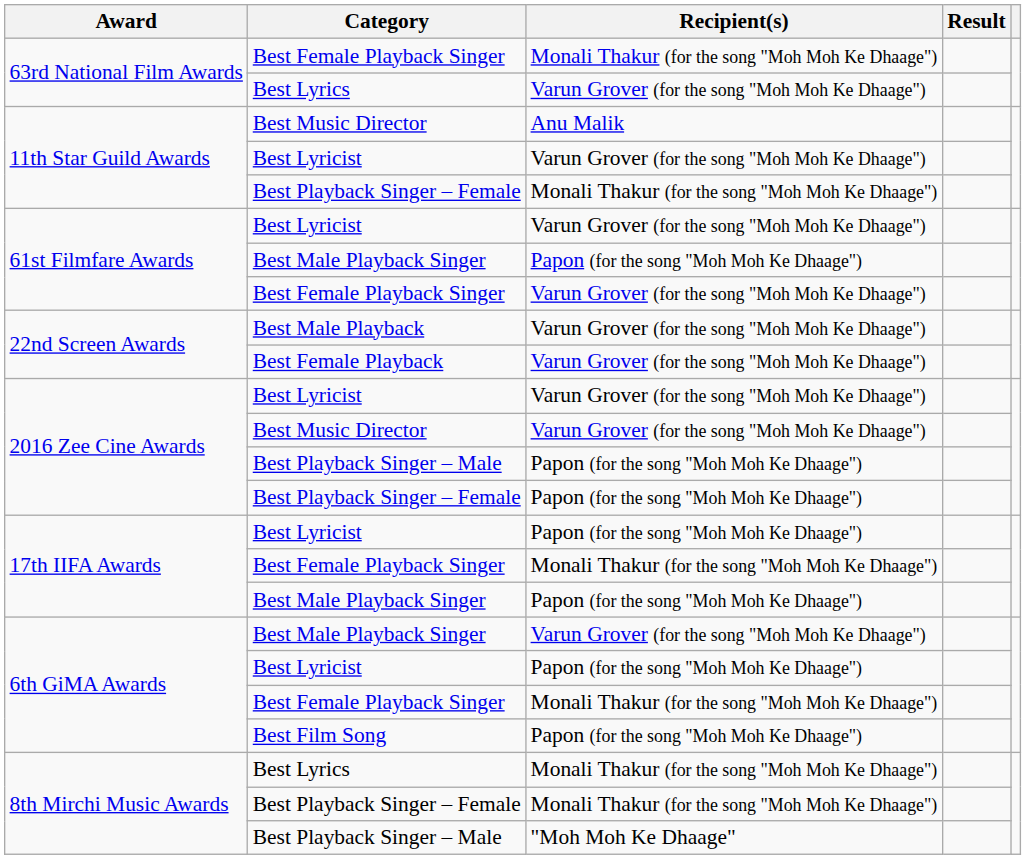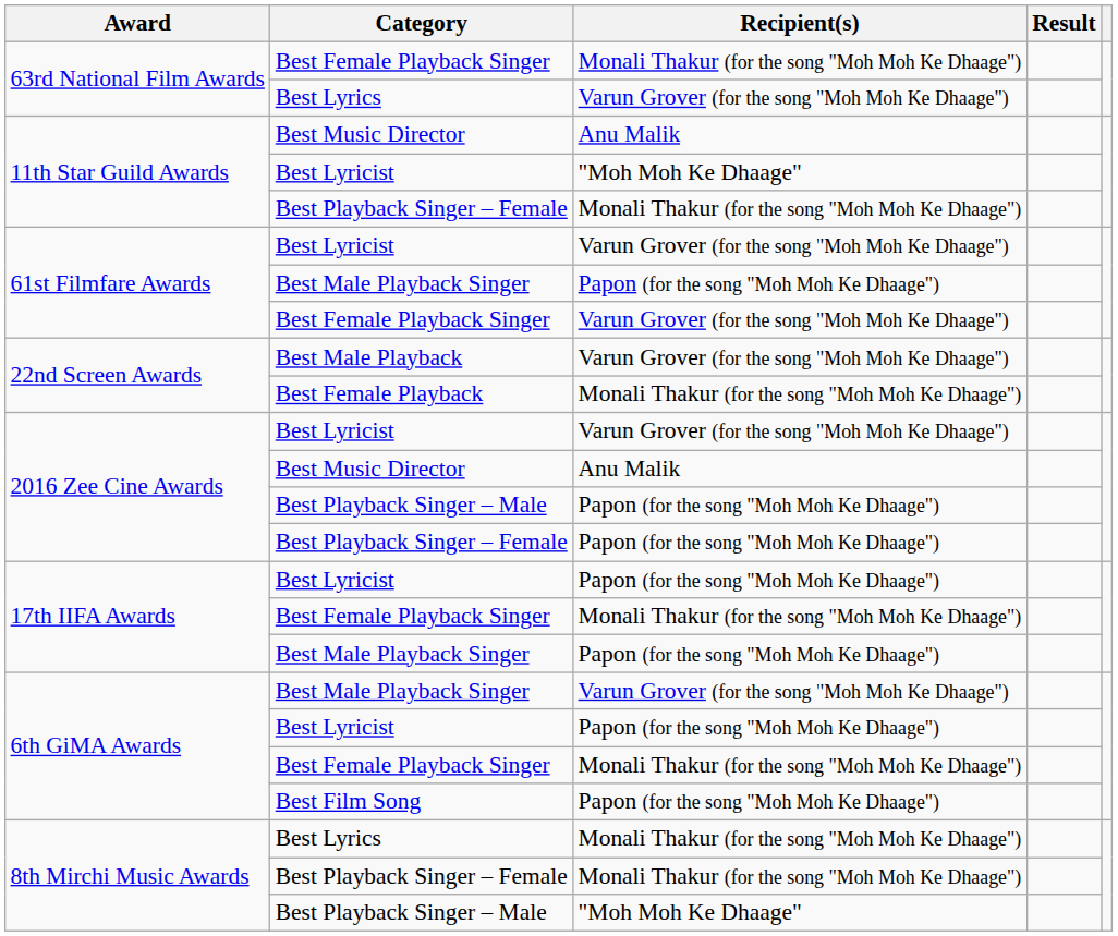 <table class="wikitable sortable">
 <tr>
 <th>Award</th>
 <th>Category</th>
 <th>Recipient(s)</th>
 <th>Result</th>
 <th class="unsortable"></th>
 </tr>
 <tr>
 <td rowspan="2"><a href='#'>63rd National Film Awards</a></td>
 <td><a href='#'>Best Female Playback Singer</a></td>
 <td><a href='#'>Monali Thakur</a> <small>(for the song "Moh Moh Ke Dhaage")</small></td>
 <td></td>
 <td rowspan="2" align="center"></td>
 </tr>
 <tr>
 <td><a href='#'>Best Lyrics</a></td>
 <td><a href='#'>Varun Grover</a> <small>(for the song "Moh Moh Ke Dhaage")</small></td>
 <td></td>
 </tr>
 <tr>
 <td rowspan="3"><a href='#'>11th Star Guild Awards</a></td>
 <td><a href='#'>Best Music Director</a></td>
 <td><a href='#'>Anu Malik</a></td>
 <td></td>
 <td rowspan="3" align="center"><br><br></td>
 </tr>
 <tr>
 <td><a href='#'>Best Lyricist</a></td>
-<td>Varun Grover <small>(for the song "Moh Moh Ke Dhaage")</small></td>
+<td>"Moh Moh Ke Dhaage"</td>
 <td></td>
 </tr>
 <tr>
 <td><a href='#'>Best Playback Singer – Female</a></td>
 <td>Monali Thakur <small>(for the song "Moh Moh Ke Dhaage")</small></td>
 <td></td>
 </tr>
 <tr>
 <td rowspan="3"><a href='#'>61st Filmfare Awards</a></td>
 <td><a href='#'>Best Lyricist</a></td>
 <td>Varun Grover <small>(for the song "Moh Moh Ke Dhaage")</small></td>
 <td></td>
 <td rowspan="3" align="center"><br><br></td>
 </tr>
 <tr>
 <td><a href='#'>Best Male Playback Singer</a></td>
 <td><a href='#'>Papon</a> <small>(for the song "Moh Moh Ke Dhaage")</small></td>
 <td></td>
 </tr>
 <tr>
 <td><a href='#'>Best Female Playback Singer</a></td>
 <td><a href='#'>Varun Grover</a> <small>(for the song "Moh Moh Ke Dhaage")</small></td>
 <td></td>
 </tr>
 <tr>
 <td rowspan="2"><a href='#'>22nd Screen Awards</a></td>
 <td><a href='#'>Best Male Playback</a></td>
 <td>Varun Grover <small>(for the song "Moh Moh Ke Dhaage")</small></td>
 <td></td>
 <td rowspan="2" align="center"><br></td>
 </tr>
 <tr>
 <td><a href='#'>Best Female Playback</a></td>
-<td><a href='#'>Varun Grover</a> <small>(for the song "Moh Moh Ke Dhaage")</small></td>
+<td>Monali Thakur <small>(for the song "Moh Moh Ke Dhaage")</small></td>
 <td></td>
 </tr>
 <tr>
 <td rowspan="4"><a href='#'>2016 Zee Cine Awards</a></td>
 <td><a href='#'>Best Lyricist</a></td>
 <td>Varun Grover <small>(for the song "Moh Moh Ke Dhaage")</small></td>
 <td></td>
 <td rowspan="4" align="center"><br><br><br></td>
 </tr>
 <tr>
 <td><a href='#'>Best Music Director</a></td>
-<td><a href='#'>Varun Grover</a> <small>(for the song "Moh Moh Ke Dhaage")</small></td>
+<td>Anu Malik</td>
 <td></td>
 </tr>
 <tr>
 <td><a href='#'>Best Playback Singer – Male</a></td>
 <td>Papon <small>(for the song "Moh Moh Ke Dhaage")</small></td>
 <td></td>
 </tr>
 <tr>
 <td><a href='#'>Best Playback Singer – Female</a></td>
 <td>Papon <small>(for the song "Moh Moh Ke Dhaage")</small></td>
 <td></td>
 </tr>
 <tr>
 <td rowspan="3"><a href='#'>17th IIFA Awards</a></td>
 <td><a href='#'>Best Lyricist</a></td>
 <td>Papon <small>(for the song "Moh Moh Ke Dhaage")</small></td>
 <td></td>
 <td rowspan="3" align="center"><br></td>
 </tr>
 <tr>
 <td><a href='#'>Best Female Playback Singer</a></td>
 <td>Monali Thakur <small>(for the song "Moh Moh Ke Dhaage")</small></td>
 <td></td>
 </tr>
 <tr>
 <td><a href='#'>Best Male Playback Singer</a></td>
 <td>Papon <small>(for the song "Moh Moh Ke Dhaage")</small></td>
 <td></td>
 </tr>
 <tr>
 <td rowspan="4"><a href='#'>6th GiMA Awards</a></td>
 <td><a href='#'>Best Male Playback Singer</a></td>
 <td><a href='#'>Varun Grover</a> <small>(for the song "Moh Moh Ke Dhaage")</small></td>
 <td></td>
 <td rowspan="4" align="center"><br></td>
 </tr>
 <tr>
 <td><a href='#'>Best Lyricist</a></td>
 <td>Papon <small>(for the song "Moh Moh Ke Dhaage")</small></td>
 <td></td>
 </tr>
 <tr>
 <td><a href='#'>Best Female Playback Singer</a></td>
 <td>Monali Thakur <small>(for the song "Moh Moh Ke Dhaage")</small></td>
 <td></td>
 </tr>
 <tr>
 <td><a href='#'>Best Film Song</a></td>
 <td>Papon <small>(for the song "Moh Moh Ke Dhaage")</small></td>
 <td></td>
 </tr>
 <tr>
 <td rowspan="3"><a href='#'>8th Mirchi Music Awards</a></td>
 <td>Best Lyrics</td>
 <td>Monali Thakur <small>(for the song "Moh Moh Ke Dhaage")</small></td>
 <td></td>
 <td rowspan="3" align="center"><br></td>
 </tr>
 <tr>
 <td>Best Playback Singer – Female</td>
 <td>Monali Thakur <small>(for the song "Moh Moh Ke Dhaage")</small></td>
 <td></td>
 </tr>
 <tr>
 <td>Best Playback Singer – Male</td>
 <td>"Moh Moh Ke Dhaage"</td>
 <td></td>
 </tr>
 </table>
